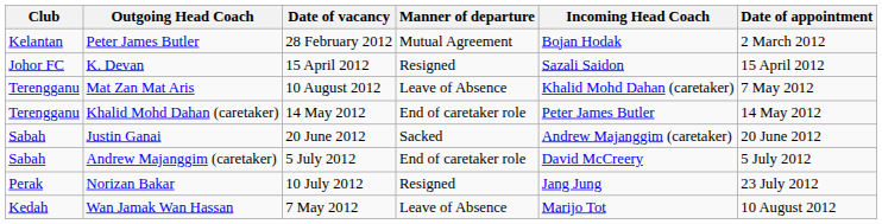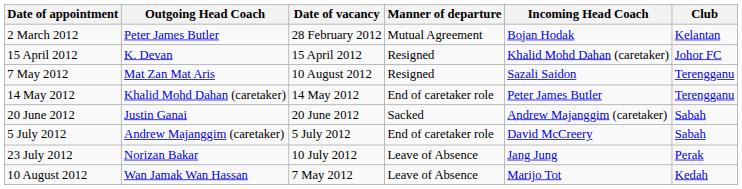 <table class="wikitable">
 <tr>
-<th>Club</th>
+<th>Date of appointment</th>
 <th>Outgoing Head Coach</th>
 <th>Date of vacancy</th>
 <th>Manner of departure</th>
 <th>Incoming Head Coach</th>
-<th>Date of appointment</th>
+<th>Club</th>
 </tr>
 <tr>
-<td><a href='#'>Kelantan</a></td>
+<td>2 March 2012</td>
 <td><a href='#'>Peter James Butler</a></td>
 <td>28 February 2012</td>
 <td>Mutual Agreement</td>
 <td><a href='#'>Bojan Hodak</a></td>
-<td>2 March 2012</td>
+<td><a href='#'>Kelantan</a></td>
 </tr>
 <tr>
-<td><a href='#'>Johor FC</a></td>
+<td>15 April 2012</td>
 <td><a href='#'>K. Devan</a></td>
 <td>15 April 2012</td>
 <td>Resigned</td>
-<td><a href='#'>Sazali Saidon</a></td>
-<td>15 April 2012</td>
+<td><a href='#'>Khalid Mohd Dahan</a> (caretaker)</td>
+<td><a href='#'>Johor FC</a></td>
 </tr>
 <tr>
-<td><a href='#'>Terengganu</a></td>
+<td>7 May 2012</td>
 <td><a href='#'>Mat Zan Mat Aris</a></td>
 <td>10 August 2012</td>
-<td>Leave of Absence</td>
-<td><a href='#'>Khalid Mohd Dahan</a> (caretaker)</td>
-<td>7 May 2012</td>
+<td>Resigned</td>
+<td><a href='#'>Sazali Saidon</a></td>
+<td><a href='#'>Terengganu</a></td>
 </tr>
 <tr>
-<td><a href='#'>Terengganu</a></td>
+<td>14 May 2012</td>
 <td><a href='#'>Khalid Mohd Dahan</a> (caretaker)</td>
 <td>14 May 2012</td>
 <td>End of caretaker role</td>
 <td><a href='#'>Peter James Butler</a></td>
-<td>14 May 2012</td>
+<td><a href='#'>Terengganu</a></td>
 </tr>
 <tr>
-<td><a href='#'>Sabah</a></td>
+<td>20 June 2012</td>
 <td><a href='#'>Justin Ganai</a></td>
 <td>20 June 2012</td>
 <td>Sacked</td>
 <td><a href='#'>Andrew Majanggim</a> (caretaker)</td>
-<td>20 June 2012</td>
+<td><a href='#'>Sabah</a></td>
 </tr>
 <tr>
-<td><a href='#'>Sabah</a></td>
+<td>5 July 2012</td>
 <td><a href='#'>Andrew Majanggim</a> (caretaker)</td>
 <td>5 July 2012</td>
 <td>End of caretaker role</td>
 <td><a href='#'>David McCreery</a></td>
-<td>5 July 2012</td>
+<td><a href='#'>Sabah</a></td>
 </tr>
 <tr>
-<td><a href='#'>Perak</a></td>
+<td>23 July 2012</td>
 <td><a href='#'>Norizan Bakar</a></td>
 <td>10 July 2012</td>
-<td>Resigned</td>
+<td>Leave of Absence</td>
 <td><a href='#'>Jang Jung</a></td>
-<td>23 July 2012</td>
+<td><a href='#'>Perak</a></td>
 </tr>
 <tr>
-<td><a href='#'>Kedah</a></td>
+<td>10 August 2012</td>
 <td><a href='#'>Wan Jamak Wan Hassan</a></td>
 <td>7 May 2012</td>
 <td>Leave of Absence</td>
 <td><a href='#'>Marijo Tot</a></td>
-<td>10 August 2012</td>
+<td><a href='#'>Kedah</a></td>
 </tr>
 </table>
